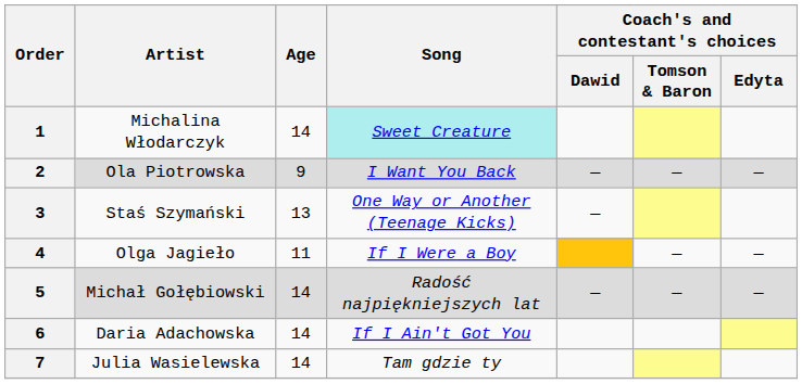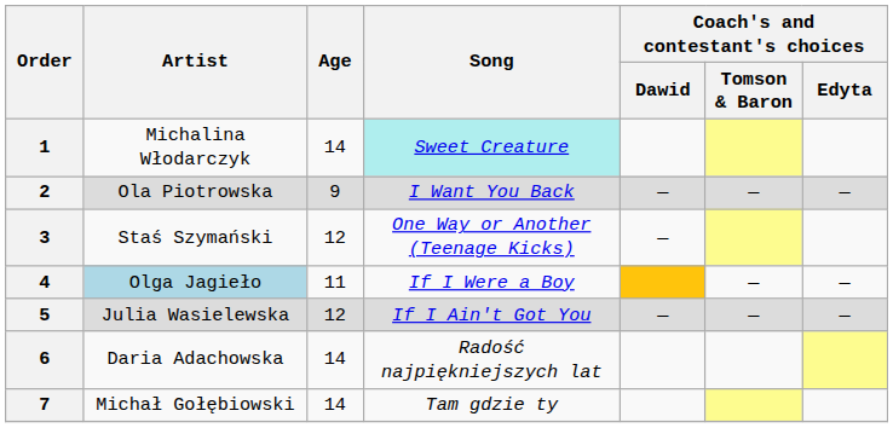 <table class="wikitable" style="text-align:center; line-height:17px; width:100%;">
 <tr>
 <th scope="col" rowspan="2" style="width:04%;">Order</th>
 <th scope="col" rowspan="2" style="width:18%;">Artist</th>
 <th scope="col" rowspan="2" style="width:04%;">Age</th>
 <th scope="col" rowspan="2" style="width:20%;">Song</th>
 <th colspan="3">Coach's and contestant's choices</th>
 </tr>
 <tr>
 <th style="width:06%;">Dawid</th>
 <th style="width:06%;">Tomson & Baron</th>
 <th style="width:06%;">Edyta</th>
 </tr>
 <tr>
 <th>1</th>
 <td>Michalina Włodarczyk</td>
 <td>14</td>
 <td style="background: paleturquoise;"><a href='#'><em>Sweet Creature</em></a></td>
 <td><strong></strong></td>
 <td style="background:#fdfc8f;"><strong></strong></td>
 <td><strong></strong></td>
 </tr>
 <tr style="background:#DCDCDC;">
 <th>2</th>
 <td>Ola Piotrowska</td>
 <td>9</td>
 <td><em><a href='#'>I Want You Back</a></em></td>
 <td>—</td>
 <td>—</td>
 <td>—</td>
 </tr>
 <tr>
 <th>3</th>
 <td>Staś Szymański</td>
-<td>13</td>
+<td>12</td>
 <td><em><a href='#'>One Way or Another (Teenage Kicks)</a></em></td>
 <td>—</td>
 <td style="background:#fdfc8f;"><strong></strong></td>
 <td><strong></strong></td>
 </tr>
 <tr>
 <th>4</th>
-<td>Olga Jagieło</td>
+<td style="background: lightblue;">Olga Jagieło</td>
 <td>11</td>
 <td><em><a href='#'>If I Were a Boy</a></em></td>
 <td style="background:#FFC40C;"><strong></strong></td>
 <td>—</td>
 <td>—</td>
 </tr>
 <tr style="background:#DCDCDC;">
 <th>5</th>
-<td>Michał Gołębiowski</td>
-<td>14</td>
-<td><em>Radość najpiękniejszych lat</em></td>
+<td>Julia Wasielewska</td>
+<td>12</td>
+<td><em><a href='#'>If I Ain't Got You</a></em></td>
 <td>—</td>
 <td>—</td>
 <td>—</td>
 </tr>
 <tr>
 <th>6</th>
 <td>Daria Adachowska</td>
 <td>14</td>
-<td><em><a href='#'>If I Ain't Got You</a></em></td>
+<td><em>Radość najpiękniejszych lat</em></td>
 <td><strong></strong></td>
 <td><strong></strong></td>
 <td style="background:#fdfc8f;"><strong></strong></td>
 </tr>
 <tr>
 <th>7</th>
-<td>Julia Wasielewska</td>
+<td>Michał Gołębiowski</td>
 <td>14</td>
 <td><em>Tam gdzie ty</em></td>
 <td><strong></strong></td>
 <td style="background:#fdfc8f;"><strong></strong></td>
 <td><strong></strong></td>
 </tr>
 <tr>
 </tr>
 </table>
